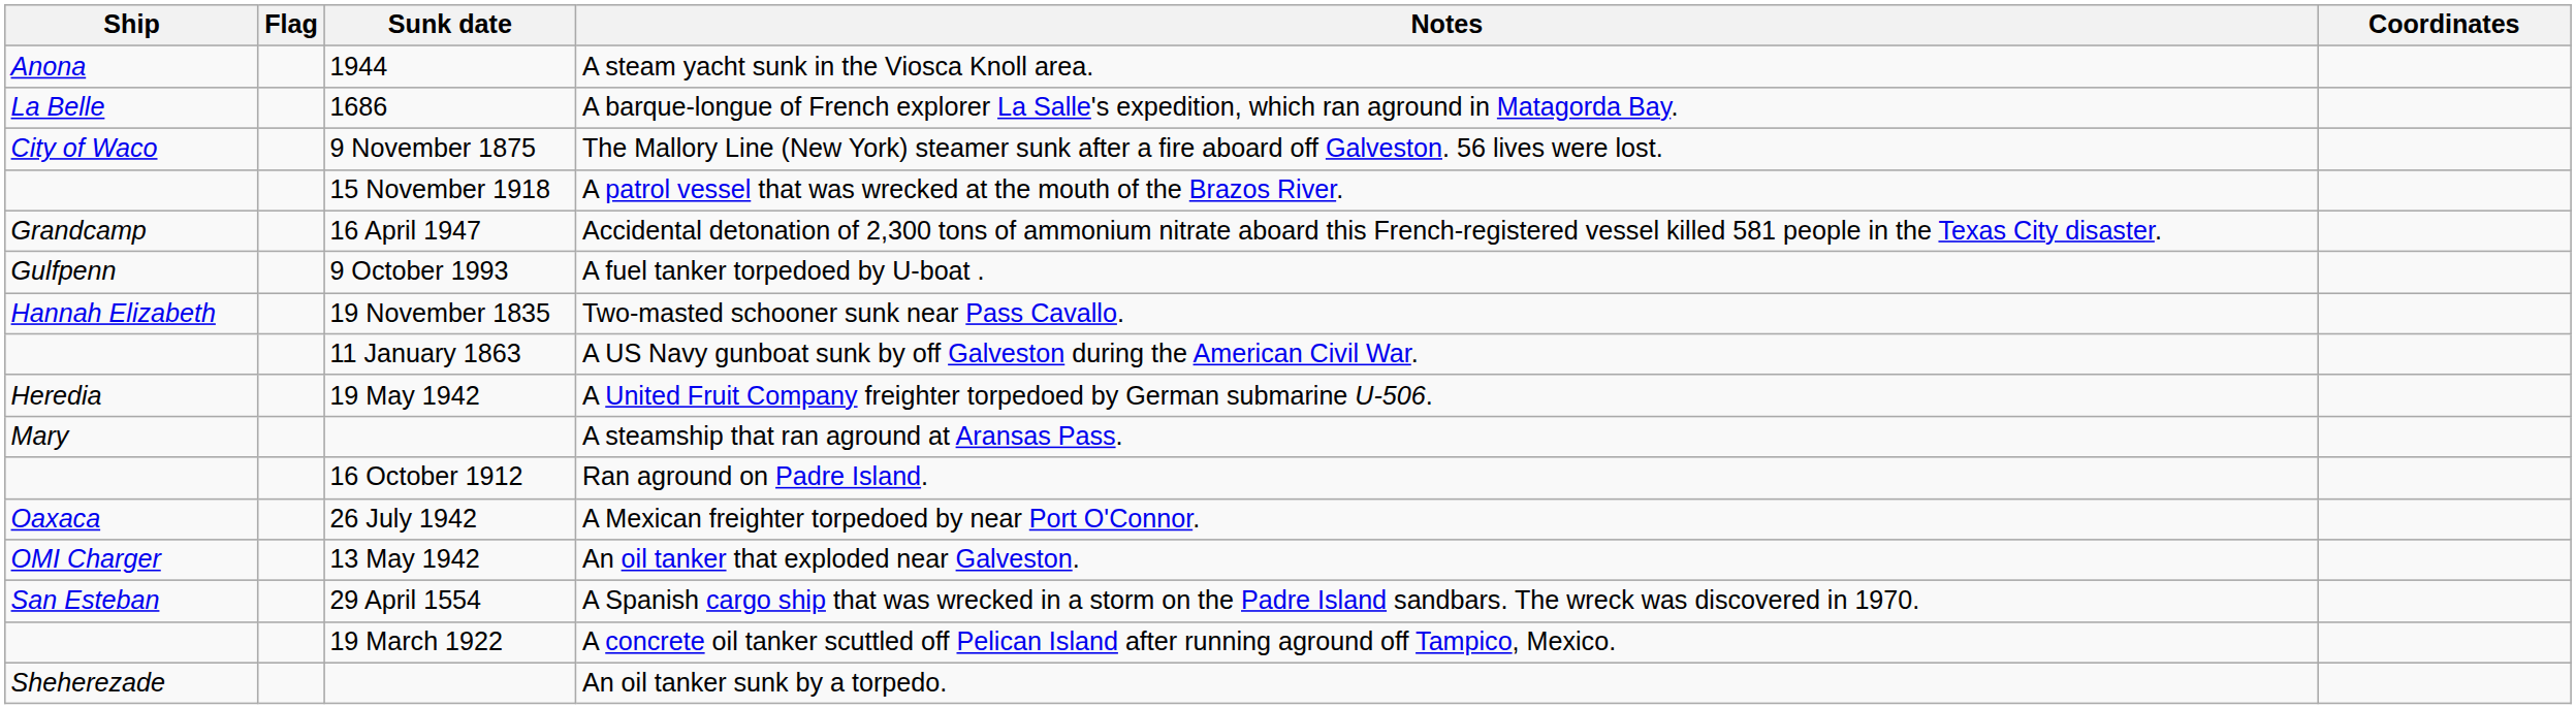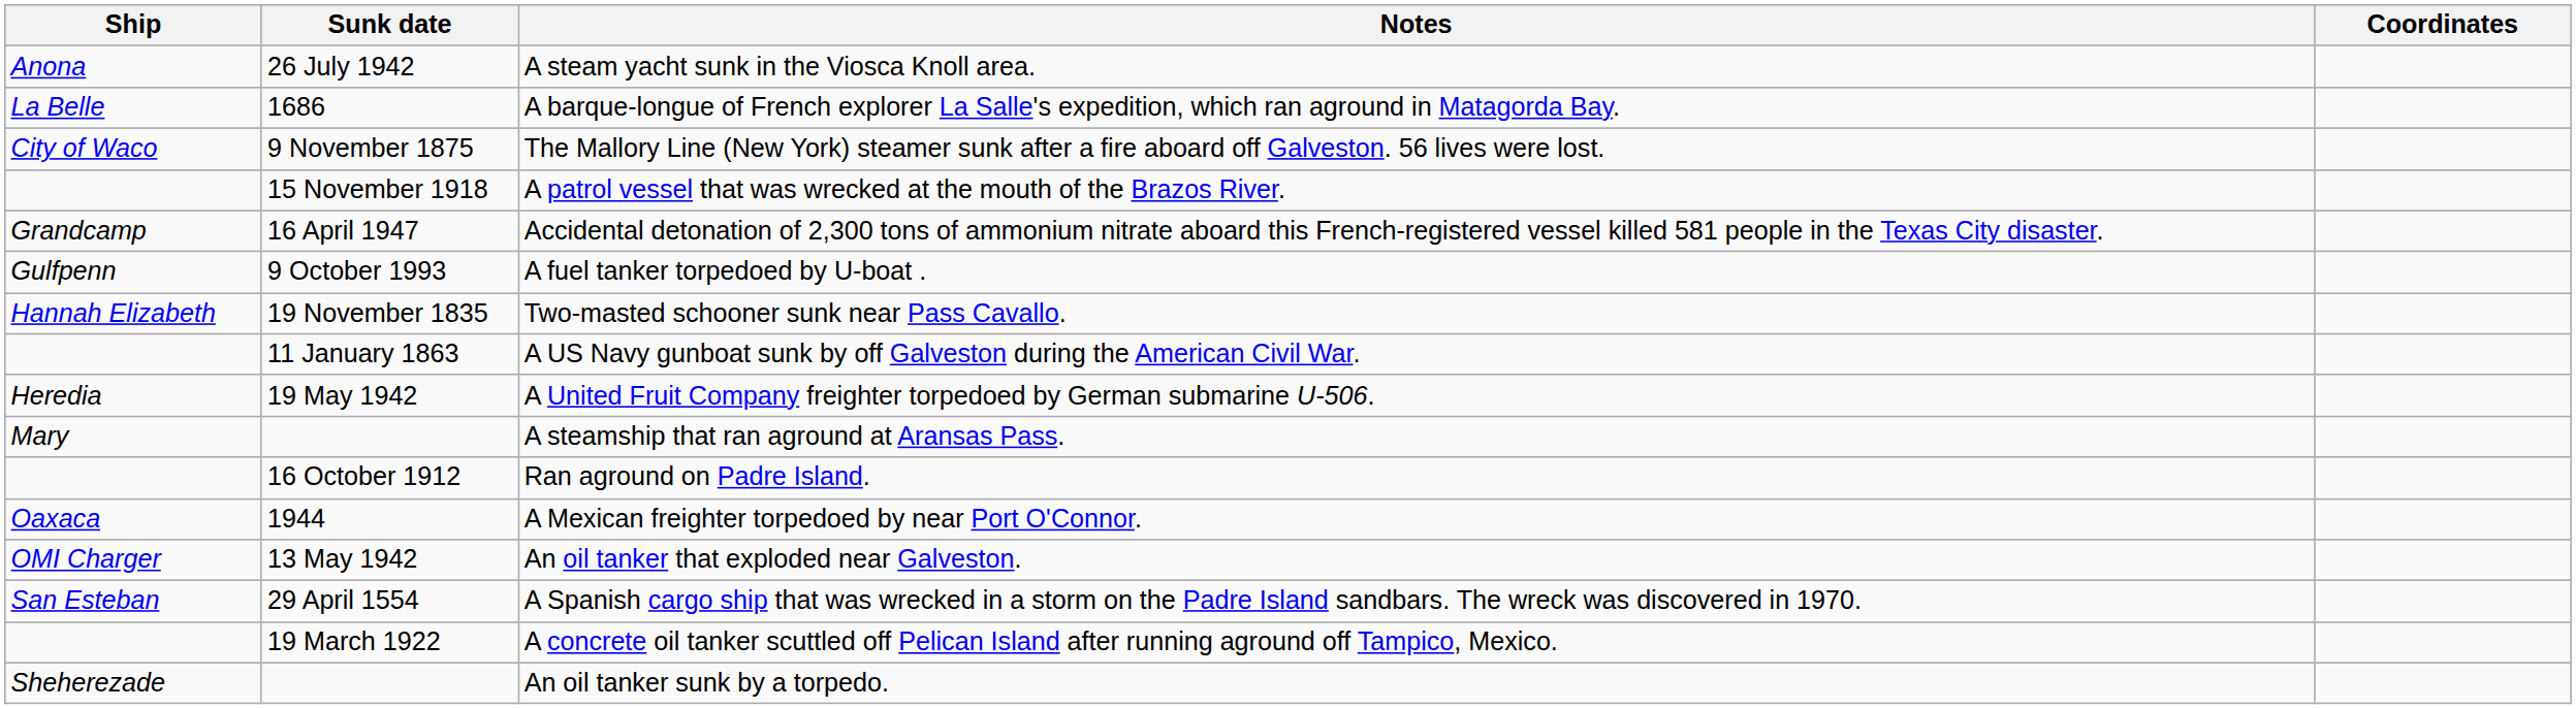 <table class=wikitable | style = "width:100%">
 <tr>
 <th style="width:10%">Ship</th>
-<th>Flag</th>
 <th style="width:10%">Sunk date</th>
 <th style="width:70%">Notes</th>
 <th style="width:10%">Coordinates</th>
 </tr>
 <tr>
 <td><a href='#'><em>Anona</em></a></td>
-<td></td>
-<td>1944</td>
+<td>26 July 1942</td>
 <td>A steam yacht sunk in the Viosca Knoll area.</td>
 <td></td>
 </tr>
 <tr>
 <td><a href='#'><em>La Belle</em></a></td>
-<td></td>
 <td>1686</td>
 <td>A barque-longue of French explorer <a href='#'>La Salle</a>'s expedition, which ran aground in <a href='#'>Matagorda Bay</a>.</td>
 <td></td>
 </tr>
 <tr>
 <td><em><a href='#'>City of Waco</a></em></td>
-<td></td>
 <td>9 November 1875</td>
 <td>The Mallory Line (New York) steamer sunk after a fire aboard off <a href='#'>Galveston</a>. 56 lives were lost.</td>
 <td></td>
 </tr>
 <tr>
-<td></td>
 <td></td>
 <td>15 November 1918</td>
 <td>A <a href='#'>patrol vessel</a> that was wrecked at the mouth of the <a href='#'>Brazos River</a>.</td>
 <td></td>
 </tr>
 <tr>
 <td><em>Grandcamp</em></td>
-<td></td>
 <td>16 April 1947</td>
 <td>Accidental detonation of 2,300 tons of ammonium nitrate aboard this French-registered vessel killed 581 people in the <a href='#'>Texas City disaster</a>.</td>
 <td></td>
 </tr>
 <tr>
 <td><em>Gulfpenn</em></td>
-<td></td>
 <td>9 October 1993</td>
 <td>A fuel tanker torpedoed by U-boat .</td>
 <td></td>
 </tr>
 <tr>
 <td><a href='#'><em>Hannah Elizabeth</em></a></td>
-<td></td>
 <td>19 November 1835</td>
 <td>Two-masted schooner sunk near <a href='#'>Pass Cavallo</a>.</td>
 <td></td>
 </tr>
 <tr>
-<td></td>
 <td></td>
 <td>11 January 1863</td>
 <td>A US Navy gunboat sunk by  off <a href='#'>Galveston</a> during the <a href='#'>American Civil War</a>.</td>
 <td></td>
 </tr>
 <tr>
 <td><em>Heredia</em></td>
-<td></td>
 <td>19 May 1942</td>
 <td>A <a href='#'>United Fruit Company</a> freighter torpedoed by German submarine <em>U-506</em>.</td>
 <td></td>
 </tr>
 <tr>
 <td><em>Mary</em></td>
 <td></td>
-<td></td>
 <td>A steamship that ran aground at <a href='#'>Aransas Pass</a>.</td>
 <td></td>
 </tr>
 <tr>
-<td></td>
 <td></td>
 <td>16 October 1912</td>
 <td>Ran aground on <a href='#'>Padre Island</a>.</td>
 <td></td>
 </tr>
 <tr>
 <td><a href='#'><em>Oaxaca</em></a></td>
-<td></td>
-<td>26 July 1942</td>
+<td>1944</td>
 <td>A Mexican freighter torpedoed by  near <a href='#'>Port O'Connor</a>.</td>
 <td></td>
 </tr>
 <tr>
 <td><em><a href='#'>OMI Charger</a></em></td>
-<td></td>
 <td>13 May 1942</td>
 <td>An <a href='#'>oil tanker</a> that exploded near <a href='#'>Galveston</a>.</td>
 <td></td>
 </tr>
 <tr>
 <td><a href='#'><em>San Esteban</em></a></td>
-<td></td>
 <td>29 April 1554</td>
 <td>A Spanish <a href='#'>cargo ship</a> that was wrecked in a storm on the <a href='#'>Padre Island</a> sandbars. The wreck was discovered in 1970.</td>
 <td></td>
 </tr>
 <tr>
-<td></td>
 <td></td>
 <td>19 March 1922</td>
 <td>A <a href='#'>concrete</a> oil tanker scuttled off <a href='#'>Pelican Island</a> after running aground off <a href='#'>Tampico</a>, Mexico.</td>
 <td></td>
 </tr>
 <tr>
 <td><em>Sheherezade</em></td>
 <td></td>
-<td></td>
 <td>An oil tanker sunk by a torpedo.</td>
 <td></td>
 </tr>
 </table>
